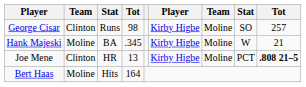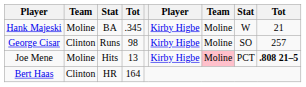 <table class="wikitable" style="text-align:center">
 <tr>
 <th>Player</th>
 <th>Team</th>
 <th>Stat</th>
 <th>Tot</th>
 <th></th>
 <th>Player</th>
 <th>Team</th>
 <th>Stat</th>
 <th>Tot</th>
 </tr>
 <tr>
+<td><a href='#'>Hank Majeski</a></td>
+<td>Moline</td>
+<td>BA</td>
+<td>.345</td>
+<td></td>
+<td><a href='#'>Kirby Higbe</a></td>
+<td>Moline</td>
+<td>W</td>
+<td>21</td>
+</tr>
+<tr>
 <td><a href='#'>George Cisar</a></td>
 <td>Clinton</td>
 <td>Runs</td>
 <td>98</td>
 <td></td>
 <td><a href='#'>Kirby Higbe</a></td>
 <td>Moline</td>
 <td>SO</td>
 <td>257</td>
 </tr>
 <tr>
-<td><a href='#'>Hank Majeski</a></td>
+<td>Joe Mene</td>
 <td>Moline</td>
-<td>BA</td>
-<td>.345</td>
-<td></td>
-<td><a href='#'>Kirby Higbe</a></td>
-<td>Moline</td>
-<td>W</td>
-<td>21</td>
-</tr>
-<tr>
-<td>Joe Mene</td>
-<td>Clinton</td>
-<td>HR</td>
+<td>Hits</td>
 <td>13</td>
 <td></td>
 <td><a href='#'>Kirby Higbe</a></td>
-<td>Moline</td>
+<td style="background: pink;">Moline</td>
 <td>PCT</td>
 <td><strong>.808 21–5</strong></td>
 </tr>
 <tr>
 <td><a href='#'>Bert Haas</a></td>
-<td>Moline</td>
-<td>Hits</td>
+<td>Clinton</td>
+<td>HR</td>
 <td>164</td>
 </tr>
 </table>
